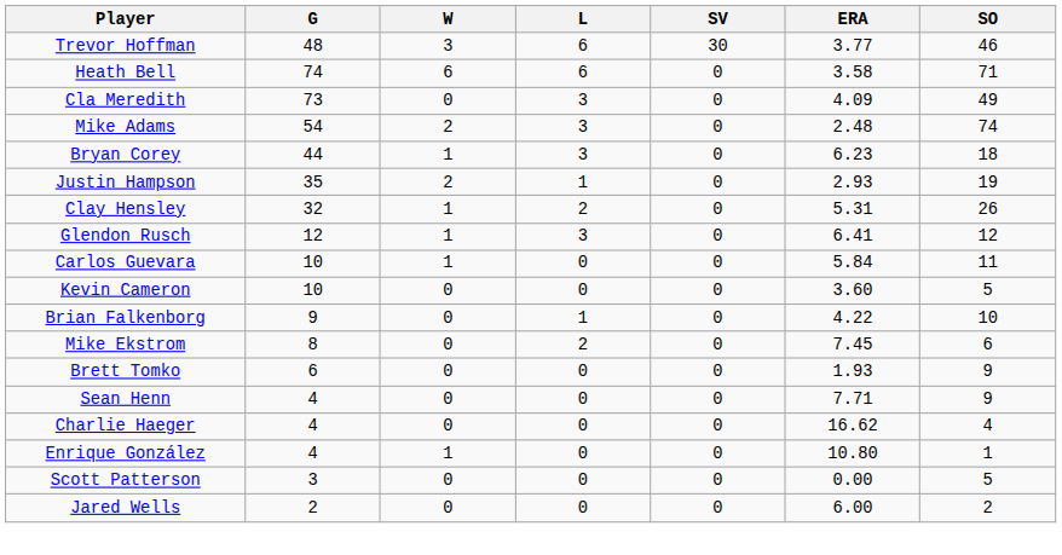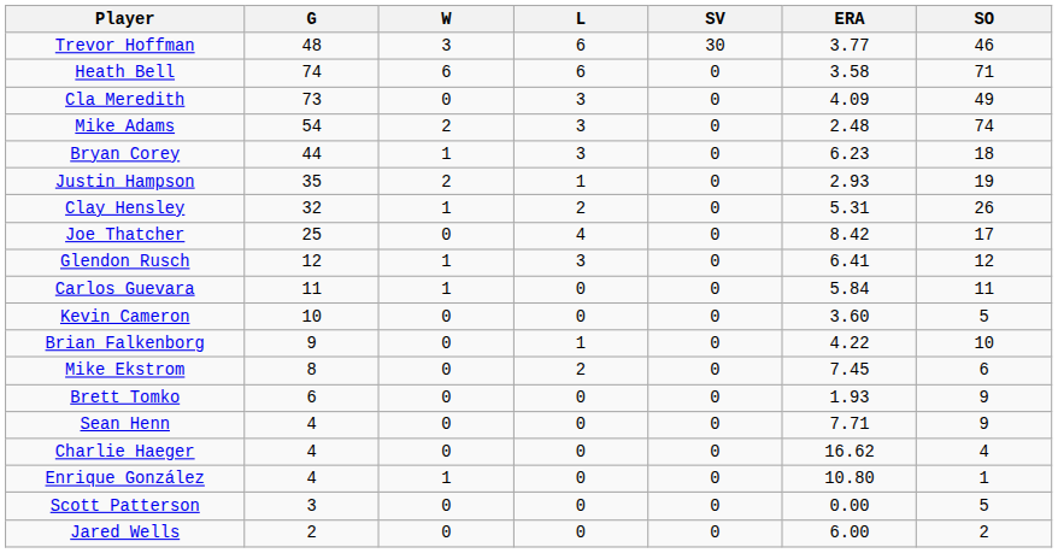 <table class="wikitable sortable">
 <tr>
 <th bgcolor="#DDDDFF" width="16%">Player</th>
 <th bgcolor="#DDDDFF" width="9%">G</th>
 <th bgcolor="#DDDDFF" width="9%">W</th>
 <th bgcolor="#DDDDFF" width="9%">L</th>
 <th bgcolor="#DDDDFF" width="9%">SV</th>
 <th bgcolor="#DDDDFF" width="9%">ERA</th>
 <th bgcolor="#DDDDFF" width="9%">SO</th>
 </tr>
 <tr align=center>
 <td><a href='#'>Trevor Hoffman</a></td>
 <td>48</td>
 <td>3</td>
 <td>6</td>
 <td>30</td>
 <td>3.77</td>
 <td>46</td>
 </tr>
 <tr align=center>
 <td><a href='#'>Heath Bell</a></td>
 <td>74</td>
 <td>6</td>
 <td>6</td>
 <td>0</td>
 <td>3.58</td>
 <td>71</td>
 </tr>
 <tr align=center>
 <td><a href='#'>Cla Meredith</a></td>
 <td>73</td>
 <td>0</td>
 <td>3</td>
 <td>0</td>
 <td>4.09</td>
 <td>49</td>
 </tr>
 <tr align=center>
 <td><a href='#'>Mike Adams</a></td>
 <td>54</td>
 <td>2</td>
 <td>3</td>
 <td>0</td>
 <td>2.48</td>
 <td>74</td>
 </tr>
 <tr align=center>
 <td><a href='#'>Bryan Corey</a></td>
 <td>44</td>
 <td>1</td>
 <td>3</td>
 <td>0</td>
 <td>6.23</td>
 <td>18</td>
 </tr>
 <tr align=center>
 <td><a href='#'>Justin Hampson</a></td>
 <td>35</td>
 <td>2</td>
 <td>1</td>
 <td>0</td>
 <td>2.93</td>
 <td>19</td>
 </tr>
 <tr align=center>
 <td><a href='#'>Clay Hensley</a></td>
 <td>32</td>
 <td>1</td>
 <td>2</td>
 <td>0</td>
 <td>5.31</td>
 <td>26</td>
 </tr>
 <tr align=center>
+<td><a href='#'>Joe Thatcher</a></td>
+<td>25</td>
+<td>0</td>
+<td>4</td>
+<td>0</td>
+<td>8.42</td>
+<td>17</td>
+</tr>
+<tr align=center>
 <td><a href='#'>Glendon Rusch</a></td>
 <td>12</td>
 <td>1</td>
 <td>3</td>
 <td>0</td>
 <td>6.41</td>
 <td>12</td>
 </tr>
 <tr align=center>
 <td><a href='#'>Carlos Guevara</a></td>
-<td>10</td>
+<td>11</td>
 <td>1</td>
 <td>0</td>
 <td>0</td>
 <td>5.84</td>
 <td>11</td>
 </tr>
 <tr align=center>
 <td><a href='#'>Kevin Cameron</a></td>
 <td>10</td>
 <td>0</td>
 <td>0</td>
 <td>0</td>
 <td>3.60</td>
 <td>5</td>
 </tr>
 <tr align=center>
 <td><a href='#'>Brian Falkenborg</a></td>
 <td>9</td>
 <td>0</td>
 <td>1</td>
 <td>0</td>
 <td>4.22</td>
 <td>10</td>
 </tr>
 <tr align=center>
 <td><a href='#'>Mike Ekstrom</a></td>
 <td>8</td>
 <td>0</td>
 <td>2</td>
 <td>0</td>
 <td>7.45</td>
 <td>6</td>
 </tr>
 <tr align=center>
 <td><a href='#'>Brett Tomko</a></td>
 <td>6</td>
 <td>0</td>
 <td>0</td>
 <td>0</td>
 <td>1.93</td>
 <td>9</td>
 </tr>
 <tr align=center>
 <td><a href='#'>Sean Henn</a></td>
 <td>4</td>
 <td>0</td>
 <td>0</td>
 <td>0</td>
 <td>7.71</td>
 <td>9</td>
 </tr>
 <tr align=center>
 <td><a href='#'>Charlie Haeger</a></td>
 <td>4</td>
 <td>0</td>
 <td>0</td>
 <td>0</td>
 <td>16.62</td>
 <td>4</td>
 </tr>
 <tr align=center>
 <td><a href='#'>Enrique González</a></td>
 <td>4</td>
 <td>1</td>
 <td>0</td>
 <td>0</td>
 <td>10.80</td>
 <td>1</td>
 </tr>
 <tr align=center>
 <td><a href='#'>Scott Patterson</a></td>
 <td>3</td>
 <td>0</td>
 <td>0</td>
 <td>0</td>
 <td>0.00</td>
 <td>5</td>
 </tr>
 <tr align=center>
 <td><a href='#'>Jared Wells</a></td>
 <td>2</td>
 <td>0</td>
 <td>0</td>
 <td>0</td>
 <td>6.00</td>
 <td>2</td>
 </tr>
 </table>
